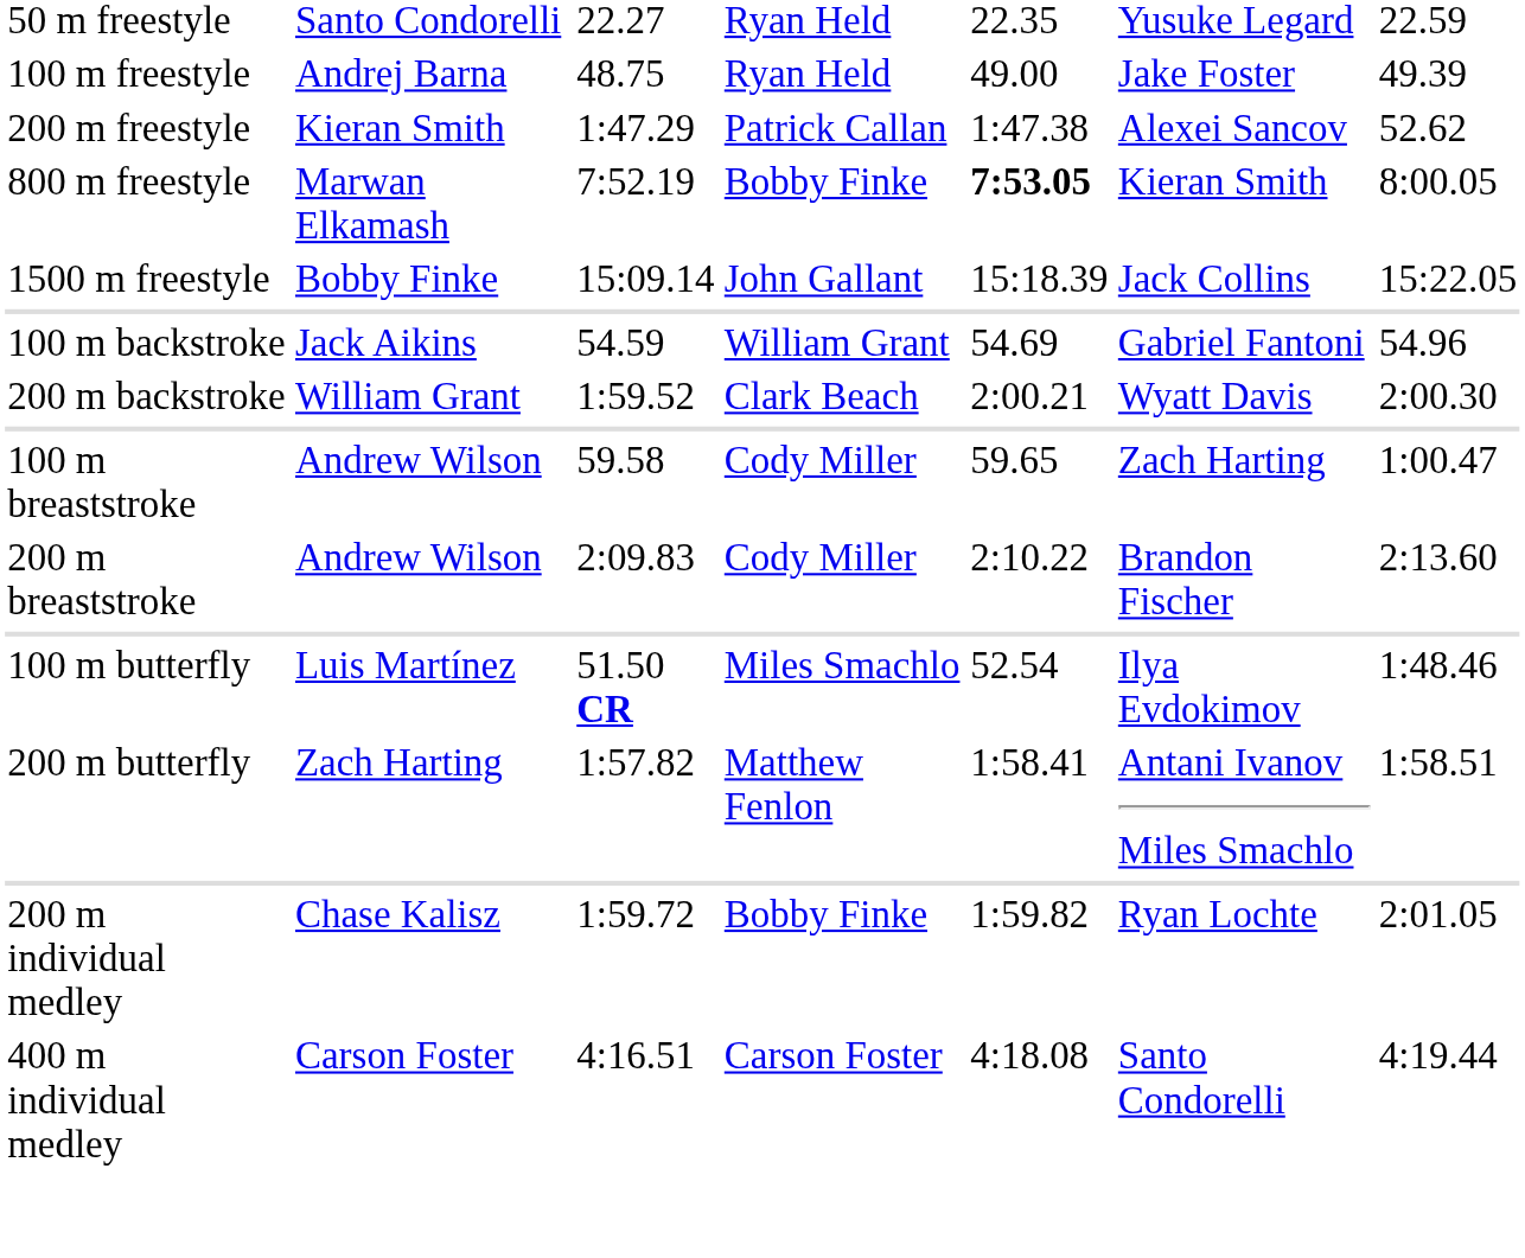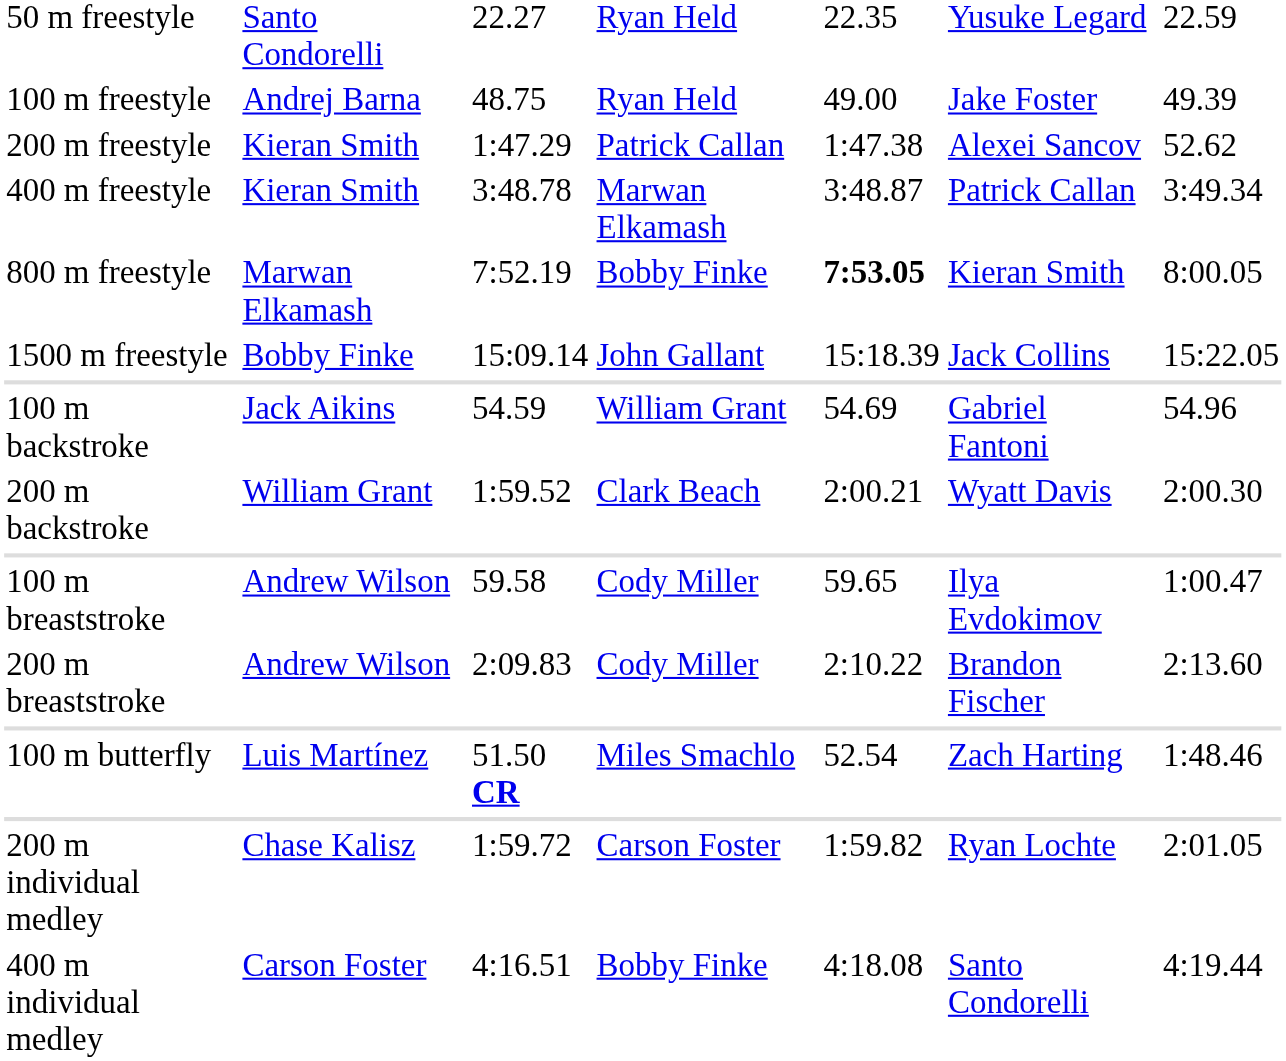 <table>
 <tr valign="top">
 <td>50 m freestyle</td>
 <td><a href='#'>Santo Condorelli</a></td>
 <td>22.27</td>
 <td><a href='#'>Ryan Held</a></td>
 <td>22.35</td>
 <td><a href='#'>Yusuke Legard</a></td>
 <td>22.59</td>
 </tr>
 <tr valign="top">
 <td>100 m freestyle</td>
 <td><a href='#'>Andrej Barna</a></td>
 <td>48.75</td>
 <td><a href='#'>Ryan Held</a></td>
 <td>49.00</td>
 <td><a href='#'>Jake Foster</a></td>
 <td>49.39</td>
 </tr>
 <tr valign="top">
 <td>200 m freestyle</td>
 <td><a href='#'>Kieran Smith</a></td>
 <td>1:47.29</td>
 <td><a href='#'>Patrick Callan</a></td>
 <td>1:47.38</td>
 <td><a href='#'>Alexei Sancov</a></td>
 <td>52.62</td>
+</tr>
+<tr valign="top">
+<td>400 m freestyle</td>
+<td><a href='#'>Kieran Smith</a></td>
+<td>3:48.78</td>
+<td><a href='#'>Marwan Elkamash</a></td>
+<td>3:48.87</td>
+<td><a href='#'>Patrick Callan</a></td>
+<td>3:49.34</td>
 </tr>
 <tr valign="top">
 <td>800 m freestyle</td>
 <td><a href='#'>Marwan Elkamash</a></td>
 <td>7:52.19</td>
 <td><a href='#'>Bobby Finke</a></td>
 <td><strong>7:53.05</strong></td>
 <td><a href='#'>Kieran Smith</a></td>
 <td>8:00.05</td>
 </tr>
 <tr valign="top">
 <td>1500 m freestyle</td>
 <td><a href='#'>Bobby Finke</a></td>
 <td>15:09.14</td>
 <td><a href='#'>John Gallant</a></td>
 <td>15:18.39</td>
 <td><a href='#'>Jack Collins</a></td>
 <td>15:22.05</td>
 </tr>
 <tr bgcolor=#DDDDDD>
 <td colspan=7></td>
 </tr>
 <tr valign="top">
 <td>100 m backstroke</td>
 <td><a href='#'>Jack Aikins</a></td>
 <td>54.59</td>
 <td><a href='#'>William Grant</a></td>
 <td>54.69</td>
 <td><a href='#'>Gabriel Fantoni</a></td>
 <td>54.96</td>
 </tr>
 <tr valign="top">
 <td>200 m backstroke</td>
 <td><a href='#'>William Grant</a></td>
 <td>1:59.52</td>
 <td><a href='#'>Clark Beach</a></td>
 <td>2:00.21</td>
 <td><a href='#'>Wyatt Davis</a></td>
 <td>2:00.30</td>
 </tr>
 <tr bgcolor=#DDDDDD>
 <td colspan=7></td>
 </tr>
 <tr valign="top">
 <td>100 m breaststroke</td>
 <td><a href='#'>Andrew Wilson</a></td>
 <td>59.58</td>
 <td><a href='#'>Cody Miller</a></td>
 <td>59.65</td>
-<td><a href='#'>Zach Harting</a></td>
+<td><a href='#'>Ilya Evdokimov</a></td>
 <td>1:00.47</td>
 </tr>
 <tr valign="top">
 <td>200 m breaststroke</td>
 <td><a href='#'>Andrew Wilson</a></td>
 <td>2:09.83</td>
 <td><a href='#'>Cody Miller</a></td>
 <td>2:10.22</td>
 <td><a href='#'>Brandon Fischer</a></td>
 <td>2:13.60</td>
 </tr>
 <tr bgcolor=#DDDDDD>
 <td colspan=7></td>
 </tr>
 <tr valign="top">
 <td>100 m butterfly</td>
 <td><a href='#'>Luis Martínez</a></td>
 <td>51.50<br><strong><a href='#'>CR</a></strong></td>
 <td><a href='#'>Miles Smachlo</a></td>
 <td>52.54</td>
-<td><a href='#'>Ilya Evdokimov</a></td>
+<td><a href='#'>Zach Harting</a></td>
 <td>1:48.46</td>
-</tr>
-<tr valign="top">
-<td>200 m butterfly</td>
-<td><a href='#'>Zach Harting</a></td>
-<td>1:57.82</td>
-<td><a href='#'>Matthew Fenlon</a></td>
-<td>1:58.41</td>
-<td><a href='#'>Antani Ivanov</a><hr><a href='#'>Miles Smachlo</a></td>
-<td>1:58.51</td>
 </tr>
 <tr bgcolor=#DDDDDD>
 <td colspan=7></td>
 </tr>
 <tr valign="top">
 <td>200 m<br>individual medley</td>
 <td><a href='#'>Chase Kalisz</a></td>
 <td>1:59.72</td>
-<td><a href='#'>Bobby Finke</a></td>
+<td><a href='#'>Carson Foster</a></td>
 <td>1:59.82</td>
 <td><a href='#'>Ryan Lochte</a></td>
 <td>2:01.05</td>
 </tr>
 <tr valign="top">
 <td>400 m<br>individual medley</td>
 <td><a href='#'>Carson Foster</a></td>
 <td>4:16.51</td>
-<td><a href='#'>Carson Foster</a></td>
+<td><a href='#'>Bobby Finke</a></td>
 <td>4:18.08</td>
 <td><a href='#'>Santo Condorelli</a></td>
 <td>4:19.44</td>
 </tr>
 </table>
